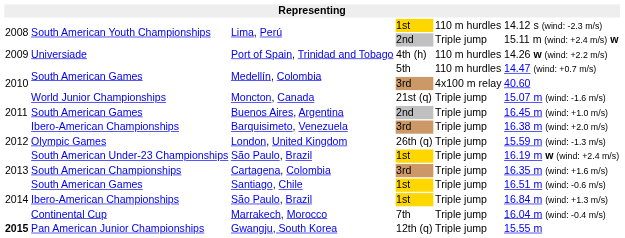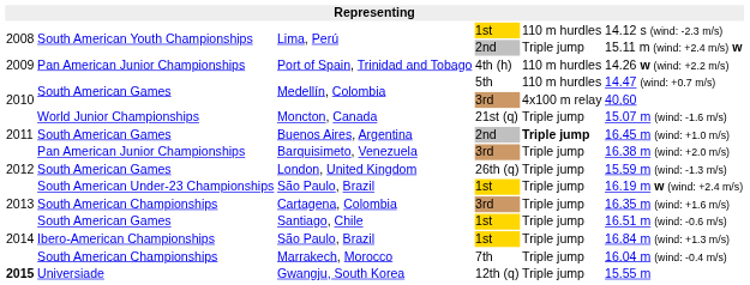 <table>
 <tr>
 <th bgcolor="#eeeeee" colspan="6">Representing </th>
 </tr>
 <tr>
 <td rowspan=2>2008</td>
 <td rowspan=2><a href='#'>South American Youth Championships</a></td>
 <td rowspan=2><a href='#'>Lima</a>, <a href='#'>Perú</a></td>
 <td bgcolor=gold>1st</td>
 <td>110 m hurdles</td>
 <td>14.12 s <small>(wind: -2.3 m/s)</small></td>
 </tr>
 <tr>
 <td bgcolor=silver>2nd</td>
 <td>Triple jump</td>
 <td>15.11 m <small>(wind: +2.4 m/s)</small> <strong>w</strong></td>
 </tr>
 <tr>
 <td>2009</td>
-<td><a href='#'>Universiade</a></td>
+<td><a href='#'>Pan American Junior Championships</a></td>
 <td><a href='#'>Port of Spain</a>, <a href='#'>Trinidad and Tobago</a></td>
 <td>4th (h)</td>
 <td>110 m hurdles</td>
 <td>14.26 <strong>w</strong> <small>(wind: +2.2 m/s)</small></td>
 </tr>
 <tr>
 <td rowspan=3>2010</td>
 <td rowspan=2><a href='#'>South American Games</a></td>
 <td rowspan=2><a href='#'>Medellín</a>, <a href='#'>Colombia</a></td>
 <td>5th</td>
 <td>110 m hurdles</td>
 <td><a href='#'>14.47</a> <small>(wind: +0.7 m/s)</small></td>
 </tr>
 <tr>
 <td bgcolor=cc9966>3rd</td>
 <td>4x100 m relay</td>
 <td><a href='#'>40.60</a></td>
 </tr>
 <tr>
 <td><a href='#'>World Junior Championships</a></td>
 <td><a href='#'>Moncton</a>, <a href='#'>Canada</a></td>
 <td>21st (q)</td>
 <td>Triple jump</td>
 <td><a href='#'>15.07 m</a> <small>(wind: -1.6 m/s)</small></td>
 </tr>
 <tr>
 <td>2011</td>
 <td><a href='#'>South American Games</a></td>
 <td><a href='#'>Buenos Aires</a>, <a href='#'>Argentina</a></td>
 <td bgcolor=silver>2nd</td>
-<td>Triple jump</td>
+<td><strong>Triple jump</strong></td>
 <td><a href='#'>16.45 m</a> <small>(wind: +1.0 m/s)</small></td>
 </tr>
 <tr>
 <td rowspan=3>2012</td>
-<td><a href='#'>Ibero-American Championships</a></td>
+<td><a href='#'>Pan American Junior Championships</a></td>
 <td><a href='#'>Barquisimeto</a>, <a href='#'>Venezuela</a></td>
 <td bgcolor=cc9966>3rd</td>
 <td>Triple jump</td>
 <td><a href='#'>16.38 m</a> <small>(wind: +2.0 m/s)</small></td>
 </tr>
 <tr>
-<td><a href='#'>Olympic Games</a></td>
+<td><a href='#'>South American Games</a></td>
 <td><a href='#'>London</a>, <a href='#'>United Kingdom</a></td>
 <td>26th (q)</td>
 <td>Triple jump</td>
 <td><a href='#'>15.59 m</a> <small>(wind: -1.3 m/s)</small></td>
 </tr>
 <tr>
 <td><a href='#'>South American Under-23 Championships</a></td>
 <td><a href='#'>São Paulo</a>, <a href='#'>Brazil</a></td>
 <td bgcolor=gold>1st</td>
 <td>Triple jump</td>
 <td><a href='#'>16.19 m</a> <strong>w</strong> <small>(wind: +2.4 m/s)</small></td>
 </tr>
 <tr>
 <td>2013</td>
 <td><a href='#'>South American Championships</a></td>
 <td><a href='#'>Cartagena</a>, <a href='#'>Colombia</a></td>
 <td bgcolor="cc9966">3rd</td>
 <td>Triple jump</td>
 <td><a href='#'>16.35 m</a> <small>(wind: +1.6 m/s)</small></td>
 </tr>
 <tr>
 <td rowspan=3>2014</td>
 <td><a href='#'>South American Games</a></td>
 <td><a href='#'>Santiago</a>, <a href='#'>Chile</a></td>
 <td bgcolor=gold>1st</td>
 <td>Triple jump</td>
 <td><a href='#'>16.51 m</a> <small>(wind: -0.6 m/s)</small></td>
 </tr>
 <tr>
 <td><a href='#'>Ibero-American Championships</a></td>
 <td><a href='#'>São Paulo</a>, <a href='#'>Brazil</a></td>
 <td bgcolor=gold>1st</td>
 <td>Triple jump</td>
 <td><a href='#'>16.84 m</a> <small>(wind: +1.3 m/s)</small></td>
 </tr>
 <tr>
-<td><a href='#'>Continental Cup</a></td>
+<td><a href='#'>South American Championships</a></td>
 <td><a href='#'>Marrakech</a>, <a href='#'>Morocco</a></td>
 <td>7th</td>
 <td>Triple jump</td>
 <td><a href='#'>16.04 m</a> <small>(wind: -0.4 m/s)</small></td>
 </tr>
 <tr>
 <td><strong>2015</strong></td>
-<td><a href='#'>Pan American Junior Championships</a></td>
+<td><a href='#'>Universiade</a></td>
 <td><a href='#'>Gwangju, South Korea</a></td>
 <td>12th (q)</td>
 <td>Triple jump</td>
 <td><a href='#'>15.55 m</a></td>
 </tr>
 </table>
